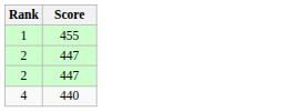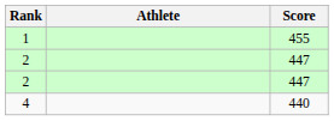 <table class=wikitable style="text-align:center">
 <tr>
 <th width=40>Rank</th>
+<th width=250>Athlete</th>
 <th width=60>Score</th>
 </tr>
 <tr bgcolor="ccffcc">
 <td>1</td>
+<td align=left></td>
 <td>455</td>
 </tr>
 <tr bgcolor="ccffcc">
 <td>2</td>
+<td align=left></td>
 <td>447</td>
 </tr>
 <tr bgcolor="ccffcc">
 <td>2</td>
+<td align=left></td>
 <td>447</td>
 </tr>
 <tr>
 <td>4</td>
+<td align=left></td>
 <td>440</td>
 </tr>
 </table>
